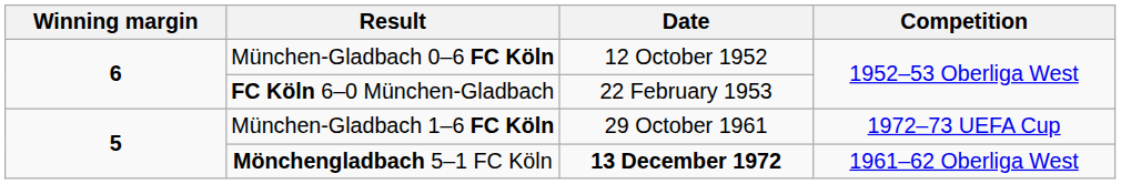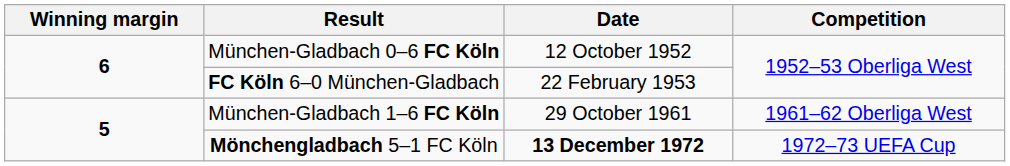 <table class="wikitable sortable" style="text-align:center;">
 <tr>
 <th>Winning margin</th>
 <th style="width:30%;">Result</th>
 <th>Date</th>
 <th>Competition</th>
 </tr>
 <tr>
 <td rowspan="2"><strong>6</strong></td>
 <td>München-Gladbach 0–6 <strong>FC Köln</strong></td>
 <td>12 October 1952</td>
 <td rowspan=2><a href='#'>1952–53 Oberliga West</a></td>
 </tr>
 <tr>
 <td><strong>FC Köln</strong> 6–0 München-Gladbach</td>
 <td>22 February 1953</td>
 </tr>
 <tr>
 <td rowspan=2><strong>5</strong></td>
 <td>München-Gladbach 1–6 <strong>FC Köln</strong></td>
 <td>29 October 1961</td>
-<td><a href='#'>1972–73 UEFA Cup</a></td>
+<td><a href='#'>1961–62 Oberliga West</a></td>
 </tr>
 <tr>
 <td><strong>Mönchengladbach</strong> 5–1 FC Köln</td>
 <td><strong>13 December 1972</strong></td>
-<td><a href='#'>1961–62 Oberliga West</a></td>
+<td><a href='#'>1972–73 UEFA Cup</a></td>
 </tr>
 </table>
